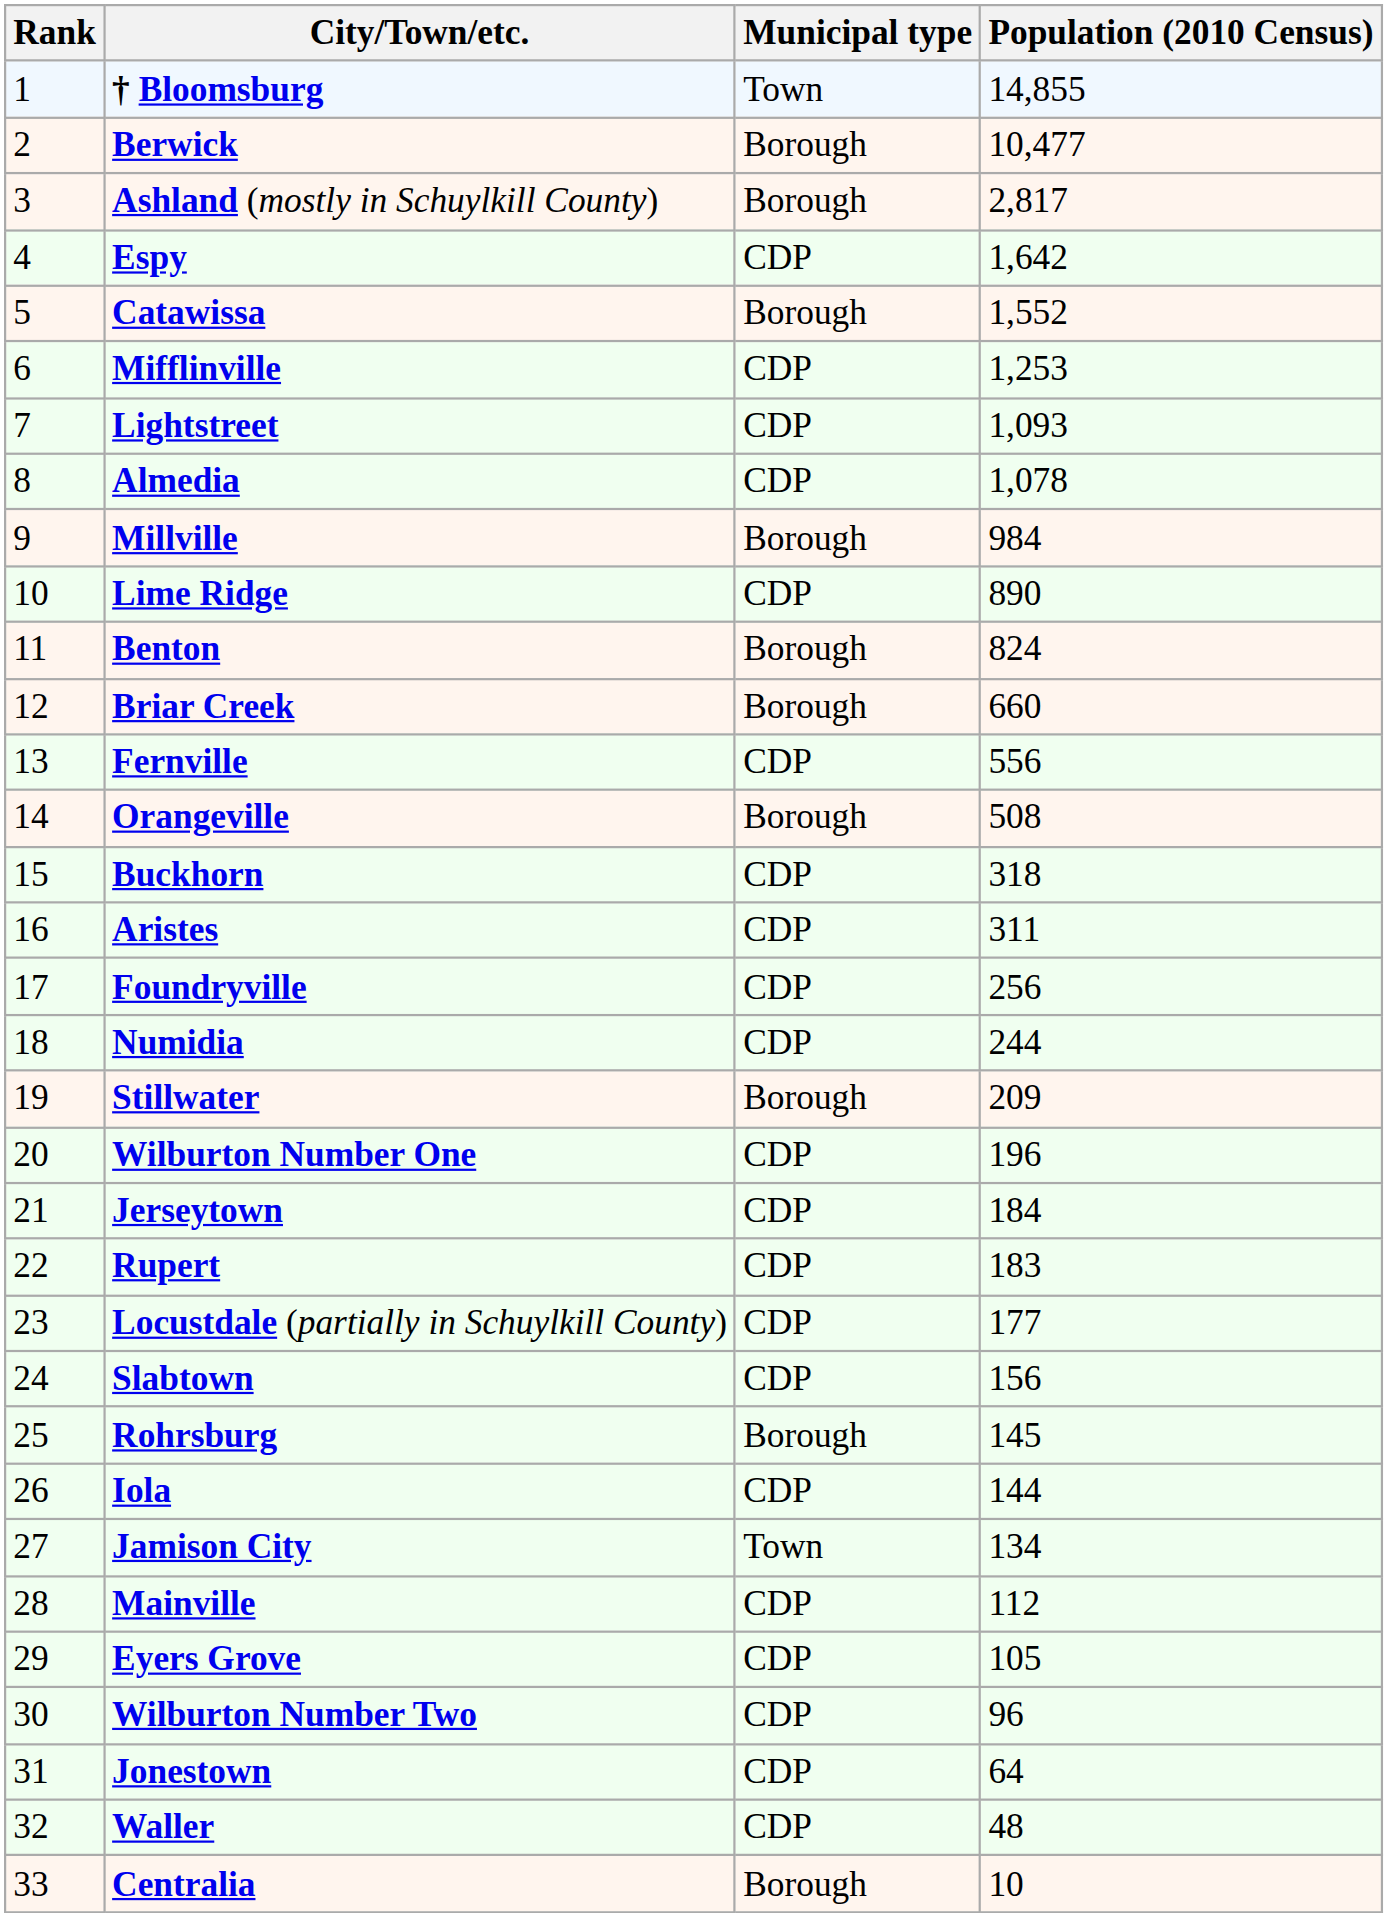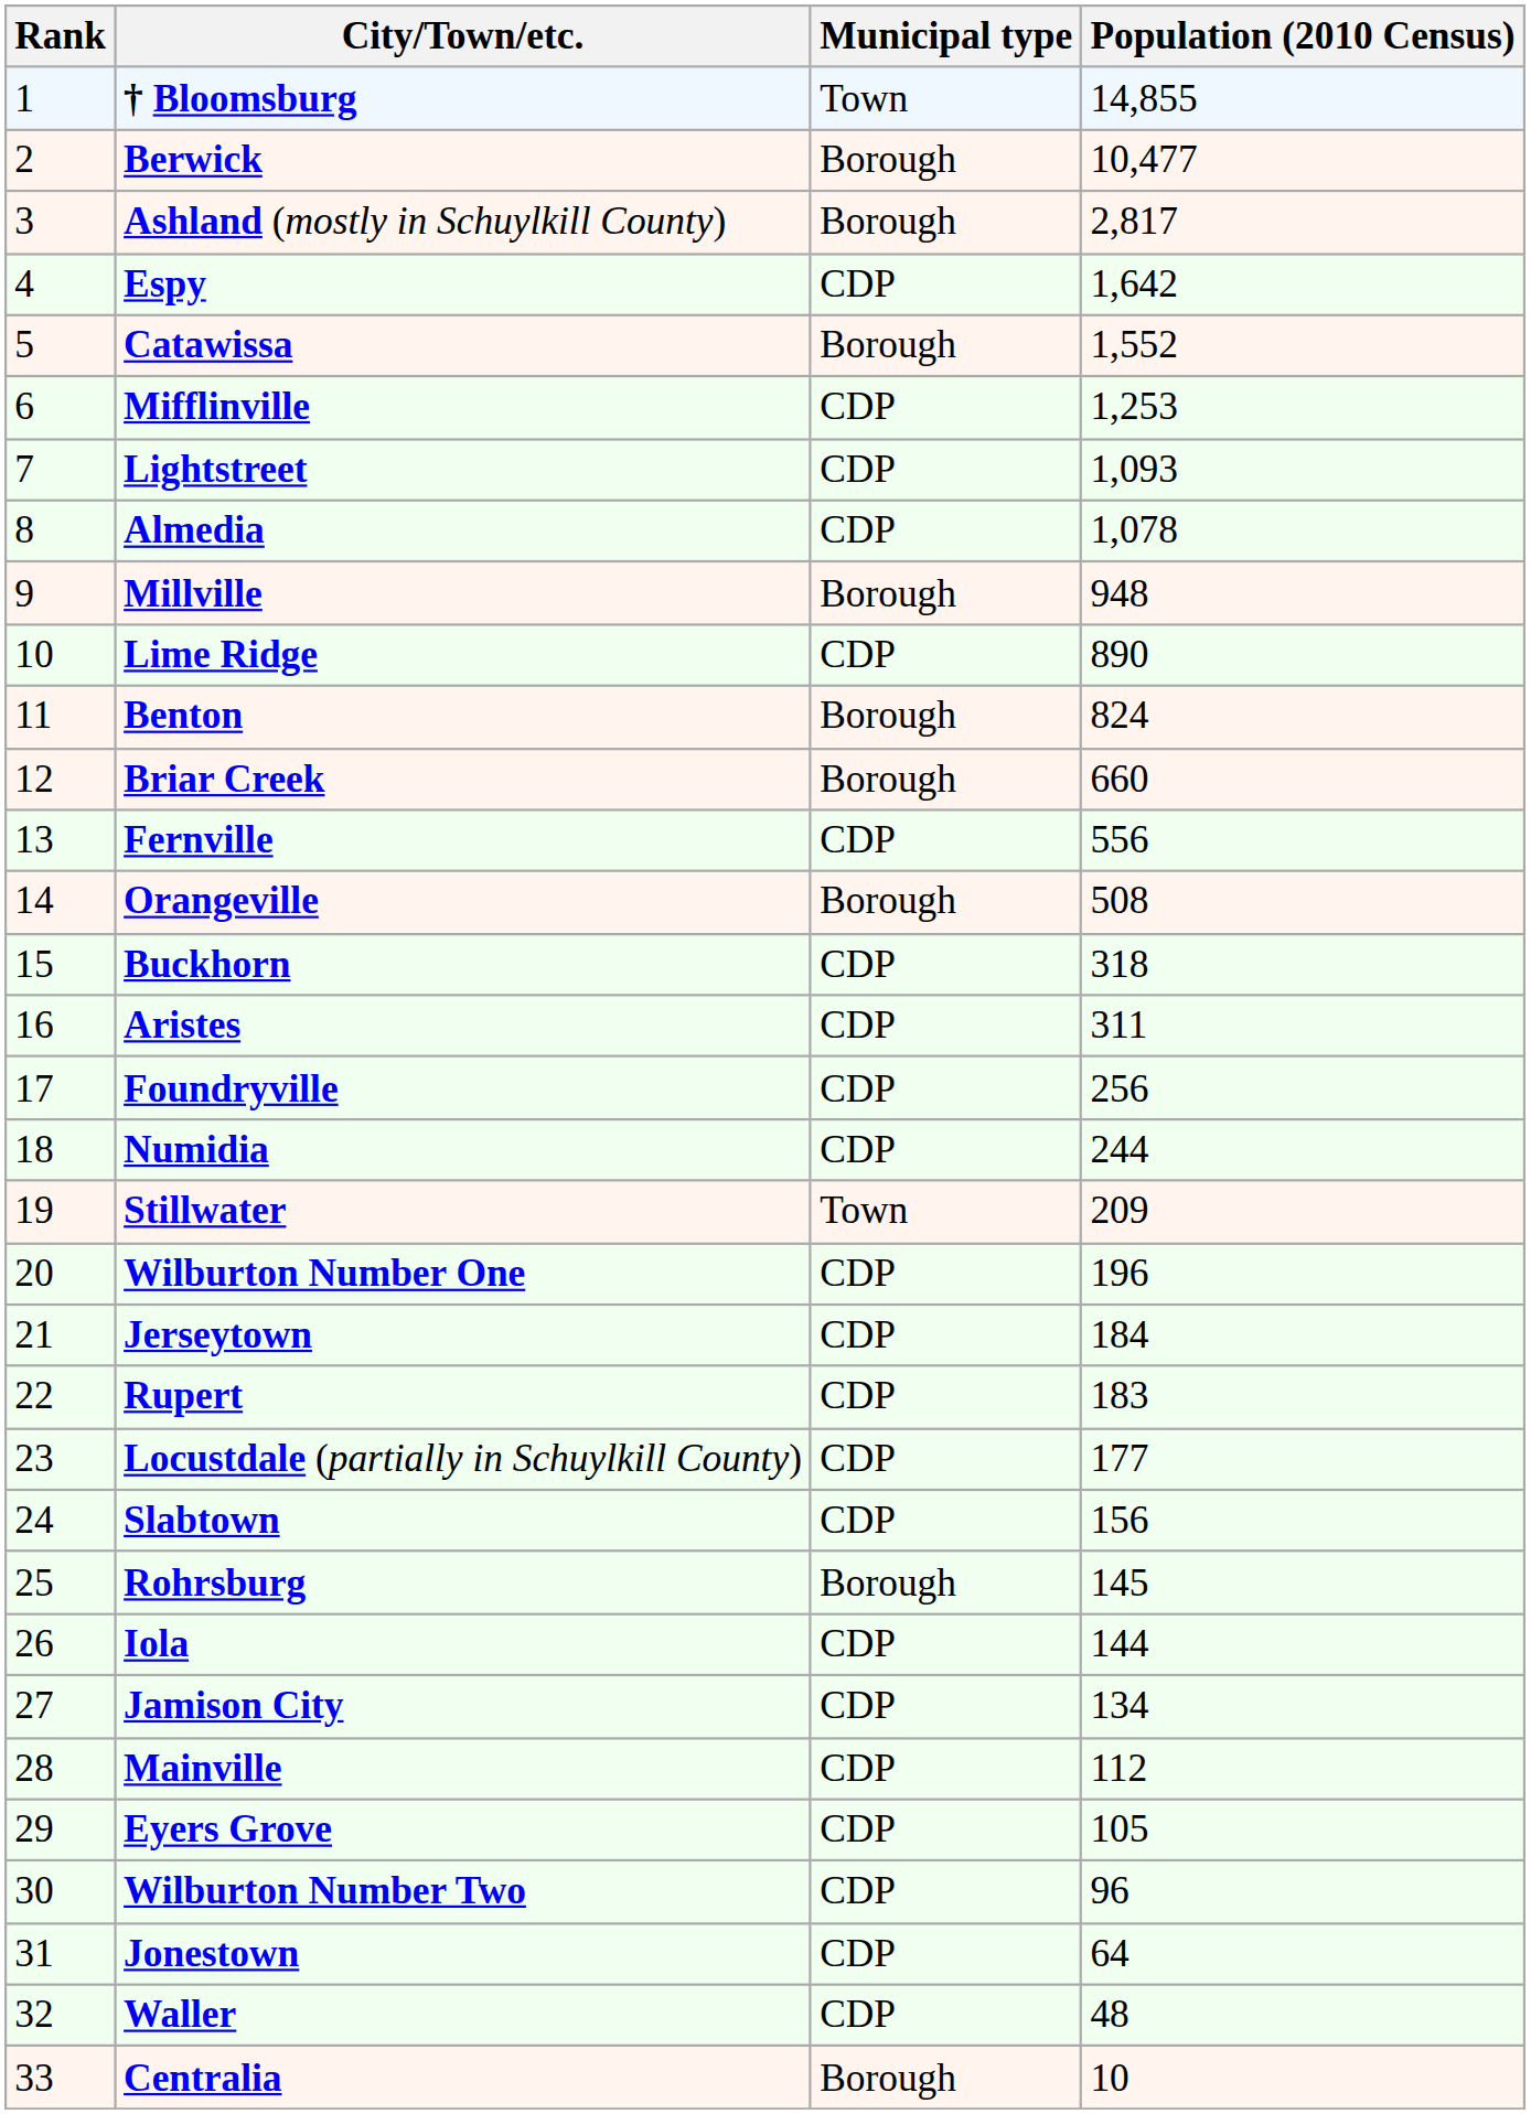 <table class="wikitable sortable">
 <tr>
 <th>Rank</th>
 <th>City/Town/etc.</th>
 <th>Municipal type</th>
 <th>Population (2010 Census)</th>
 </tr>
 <tr style="background-color:#F0F8FF;">
 <td>1</td>
 <td><strong>† <a href='#'>Bloomsburg</a></strong></td>
 <td>Town</td>
 <td>14,855</td>
 </tr>
 <tr style="background-color:#FFF5EE;">
 <td>2</td>
 <td><strong><a href='#'>Berwick</a></strong></td>
 <td>Borough</td>
 <td>10,477</td>
 </tr>
 <tr style="background-color:#FFF5EE;">
 <td>3</td>
 <td><strong><a href='#'>Ashland</a></strong> (<em>mostly in Schuylkill County</em>)</td>
 <td>Borough</td>
 <td>2,817</td>
 </tr>
 <tr style="background-color:#F0FFF0;">
 <td>4</td>
 <td><strong><a href='#'>Espy</a></strong></td>
 <td>CDP</td>
 <td>1,642</td>
 </tr>
 <tr style="background-color:#FFF5EE;">
 <td>5</td>
 <td><strong><a href='#'>Catawissa</a></strong></td>
 <td>Borough</td>
 <td>1,552</td>
 </tr>
 <tr style="background-color:#F0FFF0;">
 <td>6</td>
 <td><strong><a href='#'>Mifflinville</a></strong></td>
 <td>CDP</td>
 <td>1,253</td>
 </tr>
 <tr style="background-color:#F0FFF0;">
 <td>7</td>
 <td><strong><a href='#'>Lightstreet</a></strong></td>
 <td>CDP</td>
 <td>1,093</td>
 </tr>
 <tr style="background-color:#F0FFF0;">
 <td>8</td>
 <td><strong><a href='#'>Almedia</a></strong></td>
 <td>CDP</td>
 <td>1,078</td>
 </tr>
 <tr style="background-color:#FFF5EE;">
 <td>9</td>
 <td><strong><a href='#'>Millville</a></strong></td>
 <td>Borough</td>
-<td>984</td>
+<td>948</td>
 </tr>
 <tr style="background-color:#F0FFF0;">
 <td>10</td>
 <td><strong><a href='#'>Lime Ridge</a></strong></td>
 <td>CDP</td>
 <td>890</td>
 </tr>
 <tr style="background-color:#FFF5EE;">
 <td>11</td>
 <td><strong><a href='#'>Benton</a></strong></td>
 <td>Borough</td>
 <td>824</td>
 </tr>
 <tr style="background-color:#FFF5EE;">
 <td>12</td>
 <td><strong><a href='#'>Briar Creek</a></strong></td>
 <td>Borough</td>
 <td>660</td>
 </tr>
 <tr style="background-color:#F0FFF0;">
 <td>13</td>
 <td><strong><a href='#'>Fernville</a></strong></td>
 <td>CDP</td>
 <td>556</td>
 </tr>
 <tr style="background-color:#FFF5EE;">
 <td>14</td>
 <td><strong><a href='#'>Orangeville</a></strong></td>
 <td>Borough</td>
 <td>508</td>
 </tr>
 <tr style="background-color:#F0FFF0;">
 <td>15</td>
 <td><strong><a href='#'>Buckhorn</a></strong></td>
 <td>CDP</td>
 <td>318</td>
 </tr>
 <tr style="background-color:#F0FFF0;">
 <td>16</td>
 <td><strong><a href='#'>Aristes</a></strong></td>
 <td>CDP</td>
 <td>311</td>
 </tr>
 <tr style="background-color:#F0FFF0;">
 <td>17</td>
 <td><strong><a href='#'>Foundryville</a></strong></td>
 <td>CDP</td>
 <td>256</td>
 </tr>
 <tr style="background-color:#F0FFF0;">
 <td>18</td>
 <td><strong><a href='#'>Numidia</a></strong></td>
 <td>CDP</td>
 <td>244</td>
 </tr>
 <tr style="background-color:#FFF5EE;">
 <td>19</td>
 <td><strong><a href='#'>Stillwater</a></strong></td>
-<td>Borough</td>
+<td>Town</td>
 <td>209</td>
 </tr>
 <tr style="background-color:#F0FFF0;">
 <td>20</td>
 <td><strong><a href='#'>Wilburton Number One</a></strong></td>
 <td>CDP</td>
 <td>196</td>
 </tr>
 <tr style="background-color:#F0FFF0;">
 <td>21</td>
 <td><strong><a href='#'>Jerseytown</a></strong></td>
 <td>CDP</td>
 <td>184</td>
 </tr>
 <tr style="background-color:#F0FFF0;">
 <td>22</td>
 <td><strong><a href='#'>Rupert</a></strong></td>
 <td>CDP</td>
 <td>183</td>
 </tr>
 <tr style="background-color:#F0FFF0;">
 <td>23</td>
 <td><strong><a href='#'>Locustdale</a></strong> (<em>partially in Schuylkill County</em>)</td>
 <td>CDP</td>
 <td>177</td>
 </tr>
 <tr style="background-color:#F0FFF0;">
 <td>24</td>
 <td><strong><a href='#'>Slabtown</a></strong></td>
 <td>CDP</td>
 <td>156</td>
 </tr>
 <tr style="background-color:#F0FFF0;">
 <td>25</td>
 <td><strong><a href='#'>Rohrsburg</a></strong></td>
 <td>Borough</td>
 <td>145</td>
 </tr>
 <tr style="background-color:#F0FFF0;">
 <td>26</td>
 <td><strong><a href='#'>Iola</a></strong></td>
 <td>CDP</td>
 <td>144</td>
 </tr>
 <tr style="background-color:#F0FFF0;">
 <td>27</td>
 <td><strong><a href='#'>Jamison City</a></strong></td>
-<td>Town</td>
+<td>CDP</td>
 <td>134</td>
 </tr>
 <tr style="background-color:#F0FFF0;">
 <td>28</td>
 <td><strong><a href='#'>Mainville</a></strong></td>
 <td>CDP</td>
 <td>112</td>
 </tr>
 <tr style="background-color:#F0FFF0;">
 <td>29</td>
 <td><strong><a href='#'>Eyers Grove</a></strong></td>
 <td>CDP</td>
 <td>105</td>
 </tr>
 <tr style="background-color:#F0FFF0;">
 <td>30</td>
 <td><strong><a href='#'>Wilburton Number Two</a></strong></td>
 <td>CDP</td>
 <td>96</td>
 </tr>
 <tr style="background-color:#F0FFF0;">
 <td>31</td>
 <td><strong><a href='#'>Jonestown</a></strong></td>
 <td>CDP</td>
 <td>64</td>
 </tr>
 <tr style="background-color:#F0FFF0;">
 <td>32</td>
 <td><strong><a href='#'>Waller</a></strong></td>
 <td>CDP</td>
 <td>48</td>
 </tr>
 <tr style="background-color:#FFF5EE;">
 <td>33</td>
 <td><strong><a href='#'>Centralia</a></strong></td>
 <td>Borough</td>
 <td>10</td>
 </tr>
 </table>
